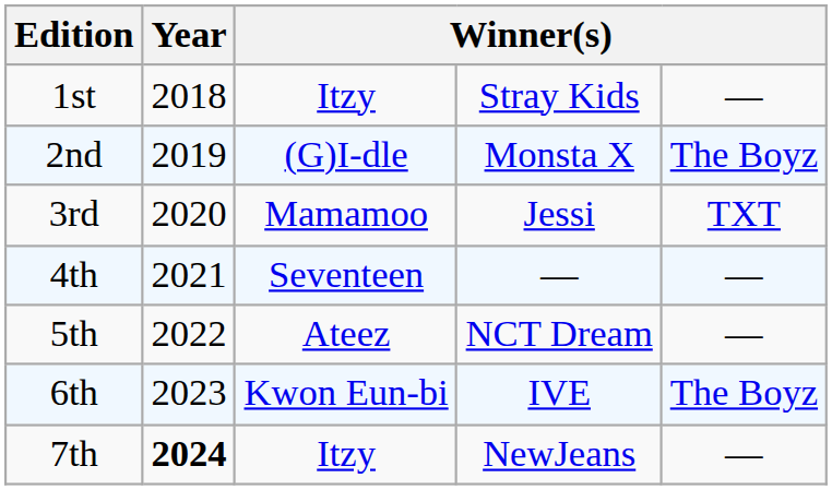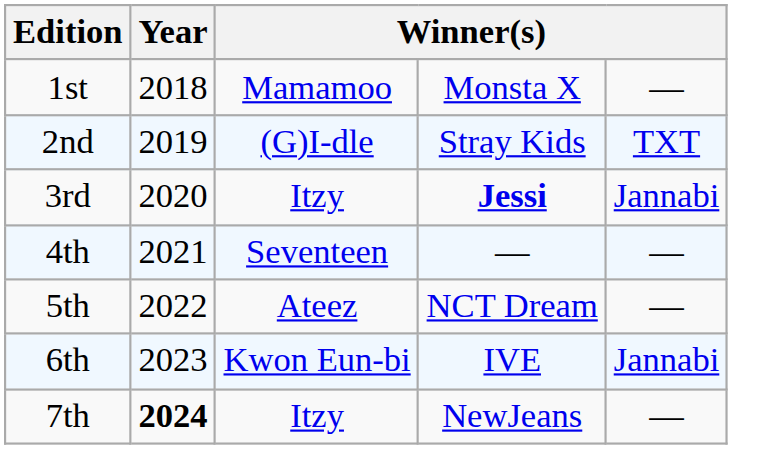 <table class="wikitable" style="text-align:center">
 <tr>
 <th>Edition</th>
 <th>Year</th>
 <th colspan="3">Winner(s)</th>
 </tr>
 <tr>
 <td>1st</td>
 <td>2018</td>
-<td><a href='#'>Itzy</a></td>
-<td><a href='#'>Stray Kids</a></td>
+<td><a href='#'>Mamamoo</a></td>
+<td><a href='#'>Monsta X</a></td>
 <td>—</td>
 </tr>
 <tr style="background:#f0f8ff;">
 <td>2nd</td>
 <td>2019</td>
 <td><a href='#'>(G)I-dle</a></td>
-<td><a href='#'>Monsta X</a></td>
-<td><a href='#'>The Boyz</a></td>
+<td><a href='#'>Stray Kids</a></td>
+<td><a href='#'>TXT</a></td>
 </tr>
 <tr>
 <td>3rd</td>
 <td>2020</td>
-<td><a href='#'>Mamamoo</a></td>
-<td><a href='#'>Jessi</a></td>
-<td><a href='#'>TXT</a></td>
+<td><a href='#'>Itzy</a></td>
+<td><strong><a href='#'>Jessi</a></strong></td>
+<td><a href='#'>Jannabi</a></td>
 </tr>
 <tr style="background:#f0f8ff;">
 <td>4th</td>
 <td>2021</td>
 <td><a href='#'>Seventeen</a></td>
 <td>—</td>
 <td>—</td>
 </tr>
 <tr>
 <td>5th</td>
 <td>2022</td>
 <td><a href='#'>Ateez</a></td>
 <td><a href='#'>NCT Dream</a></td>
 <td>—</td>
 </tr>
 <tr style="background:#f0f8ff;">
 <td>6th</td>
 <td>2023</td>
 <td><a href='#'>Kwon Eun-bi</a></td>
 <td><a href='#'>IVE</a></td>
-<td><a href='#'>The Boyz</a></td>
+<td><a href='#'>Jannabi</a></td>
 </tr>
 <tr>
 <td>7th</td>
 <td><strong>2024</strong></td>
 <td><a href='#'>Itzy</a></td>
 <td><a href='#'>NewJeans</a></td>
 <td>—</td>
 </tr>
 </table>
